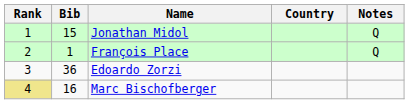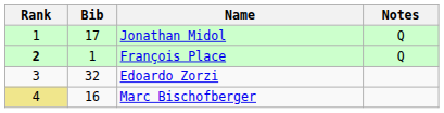 <table class="wikitable" style="text-align:center; width:450px">
 <tr>
 <th>Rank</th>
 <th>Bib</th>
 <th>Name</th>
-<th>Country</th>
 <th>Notes</th>
 </tr>
 <tr bgcolor=ccffcc>
 <td>1</td>
-<td>15</td>
+<td>17</td>
 <td align=left><a href='#'>Jonathan Midol</a></td>
-<td align=left></td>
 <td>Q</td>
 </tr>
 <tr bgcolor=ccffcc>
-<td>2</td>
+<td><strong>2</strong></td>
 <td>1</td>
 <td align=left><a href='#'>François Place</a></td>
-<td align=left></td>
 <td>Q</td>
 </tr>
 <tr>
 <td>3</td>
-<td>36</td>
+<td>32</td>
 <td align=left><a href='#'>Edoardo Zorzi</a></td>
-<td align=left></td>
 <td></td>
 </tr>
 <tr>
 <td style="background: khaki;">4</td>
 <td>16</td>
 <td align=left><a href='#'>Marc Bischofberger</a></td>
-<td align=left></td>
 <td></td>
 </tr>
 </table>
